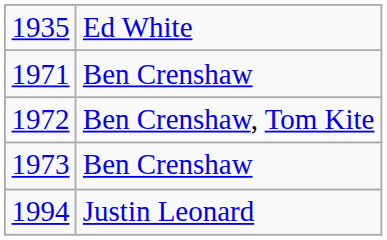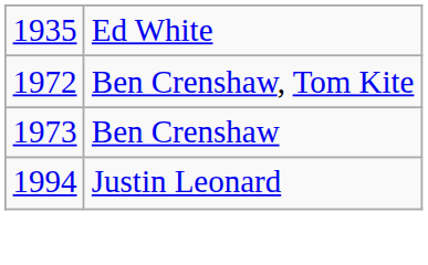 <table class="wikitable">
 <tr>
 <td><a href='#'>1935</a></td>
 <td><a href='#'>Ed White</a></td>
-</tr>
-<tr>
-<td><a href='#'>1971</a></td>
-<td><a href='#'>Ben Crenshaw</a></td>
 </tr>
 <tr>
 <td><a href='#'>1972</a></td>
 <td><a href='#'>Ben Crenshaw</a>, <a href='#'>Tom Kite</a></td>
 </tr>
 <tr>
 <td><a href='#'>1973</a></td>
 <td><a href='#'>Ben Crenshaw</a></td>
 </tr>
 <tr>
 <td><a href='#'>1994</a></td>
 <td><a href='#'>Justin Leonard</a></td>
 </tr>
 </table>
